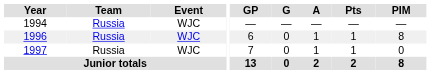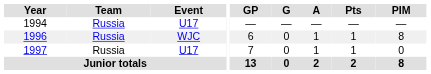 <table border="0" cellpadding="1" cellspacing="0" ID="Table3" style="text-align:center; width:40em">
 <tr ALIGN="center" bgcolor="#e0e0e0">
 <th>Year</th>
 <th>Team</th>
 <th>Event</th>
 <th rowspan="99" bgcolor="#ffffff"></th>
 <th>GP</th>
 <th>G</th>
 <th>A</th>
 <th>Pts</th>
 <th>PIM</th>
 </tr>
 <tr>
 <td>1994</td>
 <td><a href='#'>Russia</a></td>
-<td>WJC</td>
+<td><a href='#'>U17</a></td>
 <td>—</td>
 <td>—</td>
 <td>—</td>
 <td>—</td>
 <td>—</td>
 </tr>
 <tr bgcolor="#f0f0f0">
 <td><a href='#'>1996</a></td>
 <td><a href='#'>Russia</a></td>
 <td><a href='#'>WJC</a></td>
 <td>6</td>
 <td>0</td>
 <td>1</td>
 <td>1</td>
 <td>8</td>
 </tr>
 <tr>
 <td><a href='#'>1997</a></td>
 <td>Russia</td>
-<td>WJC</td>
+<td><a href='#'>U17</a></td>
 <td>7</td>
 <td>0</td>
 <td>1</td>
 <td>1</td>
 <td>0</td>
 </tr>
 <tr bgcolor="#e0e0e0">
 <th colspan="3">Junior totals</th>
 <th>13</th>
 <th>0</th>
 <th>2</th>
 <th>2</th>
 <th>8</th>
 </tr>
 </table>
